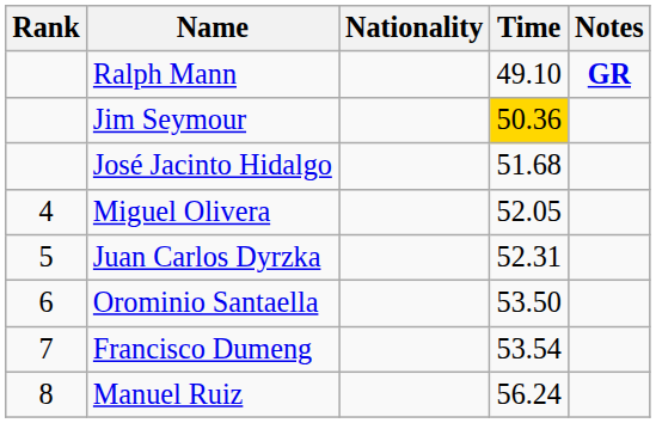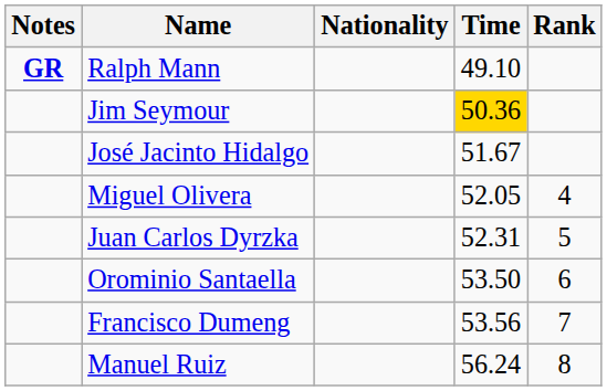 <table class="wikitable sortable" style="text-align:center">
 <tr>
-<th>Rank</th>
+<th>Notes</th>
 <th>Name</th>
 <th>Nationality</th>
 <th>Time</th>
-<th>Notes</th>
+<th>Rank</th>
 </tr>
 <tr>
-<td></td>
+<td><strong><a href='#'>GR</a></strong></td>
 <td align=left><a href='#'>Ralph Mann</a></td>
 <td align=left></td>
 <td>49.10</td>
-<td><strong><a href='#'>GR</a></strong></td>
+<td></td>
 </tr>
 <tr>
 <td></td>
 <td align=left><a href='#'>Jim Seymour</a></td>
 <td align=left></td>
 <td style="background: gold;">50.36</td>
 <td></td>
 </tr>
 <tr>
 <td></td>
 <td align=left><a href='#'>José Jacinto Hidalgo</a></td>
 <td align=left></td>
-<td>51.68</td>
+<td>51.67</td>
 <td></td>
 </tr>
 <tr>
-<td>4</td>
+<td></td>
 <td align=left><a href='#'>Miguel Olivera</a></td>
 <td align=left></td>
 <td>52.05</td>
-<td></td>
+<td>4</td>
 </tr>
 <tr>
-<td>5</td>
+<td></td>
 <td align=left><a href='#'>Juan Carlos Dyrzka</a></td>
 <td align=left></td>
 <td>52.31</td>
-<td></td>
+<td>5</td>
 </tr>
 <tr>
-<td>6</td>
+<td></td>
 <td align=left><a href='#'>Orominio Santaella</a></td>
 <td align=left></td>
 <td>53.50</td>
-<td></td>
+<td>6</td>
 </tr>
 <tr>
-<td>7</td>
+<td></td>
 <td align=left><a href='#'>Francisco Dumeng</a></td>
 <td align=left></td>
-<td>53.54</td>
-<td></td>
+<td>53.56</td>
+<td>7</td>
 </tr>
 <tr>
-<td>8</td>
+<td></td>
 <td align=left><a href='#'>Manuel Ruiz</a></td>
 <td align=left></td>
 <td>56.24</td>
-<td></td>
+<td>8</td>
 </tr>
 </table>
